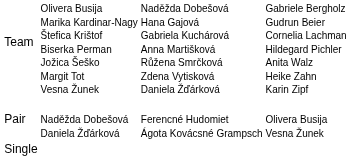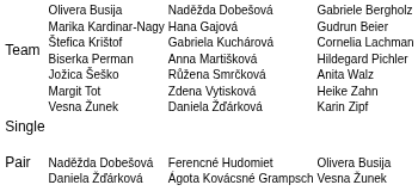 <table>
 <tr>
 <td>Team</td>
 <td><br><small>Olivera Busija<br>Marika Kardinar-Nagy<br>Štefica Krištof<br>Biserka Perman<br>Jožica Šeško<br>Margit Tot<br>Vesna Žunek</small></td>
 <td><br><small>Naděžda Dobešová<br>Hana Gajová<br>Gabriela Kuchárová<br>Anna Martišková<br>Růžena Smrčková<br>Zdena Vytisková<br>Daniela Žďárková</small></td>
 <td><br><small>Gabriele Bergholz<br>Gudrun Beier<br>Cornelia Lachman<br>Hildegard Pichler<br>Anita Walz<br>Heike Zahn<br>Karin Zipf</small></td>
 </tr>
 <tr>
+<td>Single</td>
+<td></td>
+<td></td>
+<td></td>
+</tr>
+<tr>
 <td>Pair</td>
 <td><br><small>Naděžda Dobešová<br>Daniela Žďárková</small></td>
 <td><br><small>Ferencné Hudomiet<br>Ágota Kovácsné Grampsch</small></td>
 <td><br><small>Olivera Busija<br>Vesna Žunek</small></td>
 </tr>
-<tr>
-<td>Single</td>
-<td></td>
-<td></td>
-<td></td>
-</tr>
 </table>
